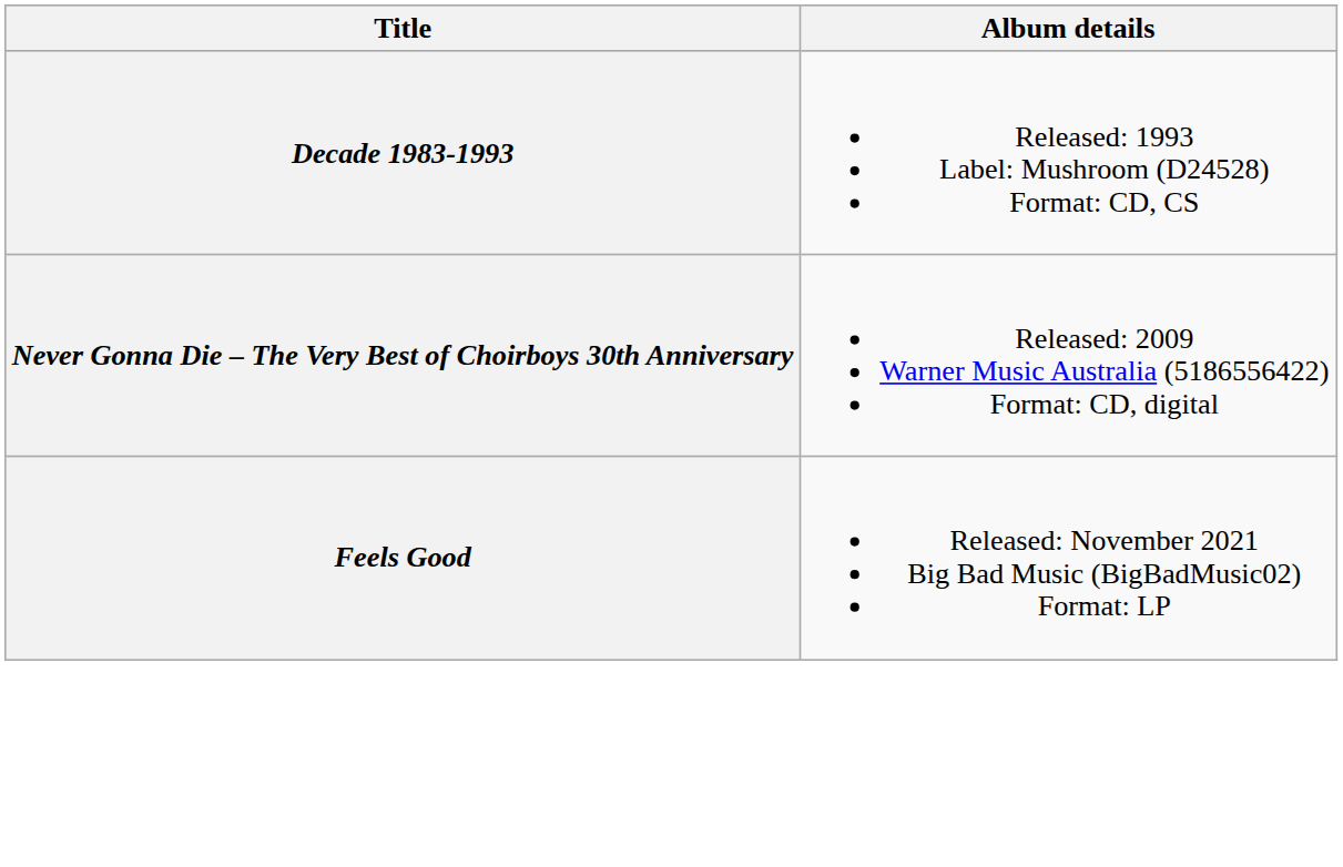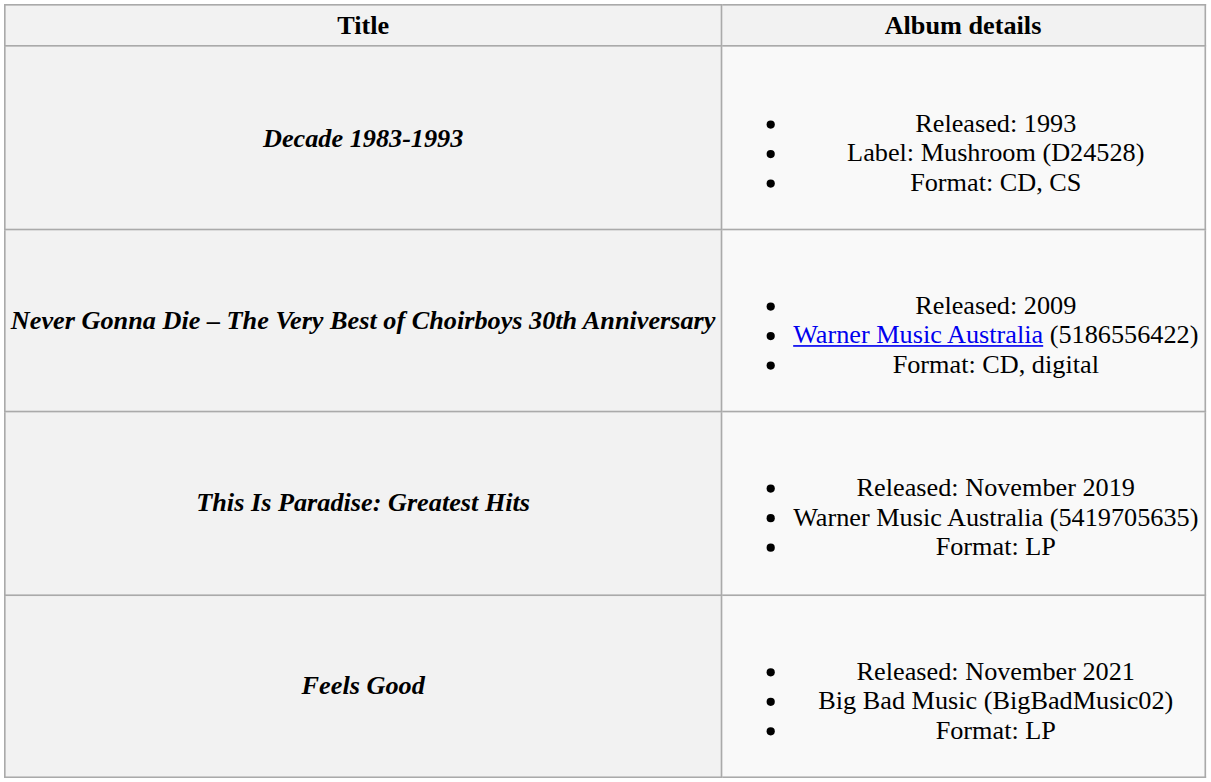 <table class="wikitable plainrowheaders" style="text-align:center;" border="1">
 <tr>
 <th>Title</th>
 <th>Album details</th>
 </tr>
 <tr>
 <th scope="row"><em>Decade 1983-1993</em></th>
 <td><br><ul><li>Released: 1993</li><li>Label: Mushroom (D24528)</li><li>Format: CD, CS</li></ul></td>
 </tr>
 <tr>
 <th scope="row"><em>Never Gonna Die – The Very Best of Choirboys 30th Anniversary</em></th>
 <td><br><ul><li>Released: 2009</li><li><a href='#'>Warner Music Australia</a> (5186556422)</li><li>Format: CD, digital</li></ul></td>
 </tr>
 <tr>
+<th scope="row"><em>This Is Paradise: Greatest Hits</em></th>
+<td><br><ul><li>Released: November 2019</li><li>Warner Music Australia (5419705635)</li><li>Format: LP</li></ul></td>
+</tr>
+<tr>
 <th scope="row"><em>Feels Good</em></th>
 <td><br><ul><li>Released: November 2021</li><li>Big Bad Music (BigBadMusic02)</li><li>Format: LP</li></ul></td>
 </tr>
 </table>
